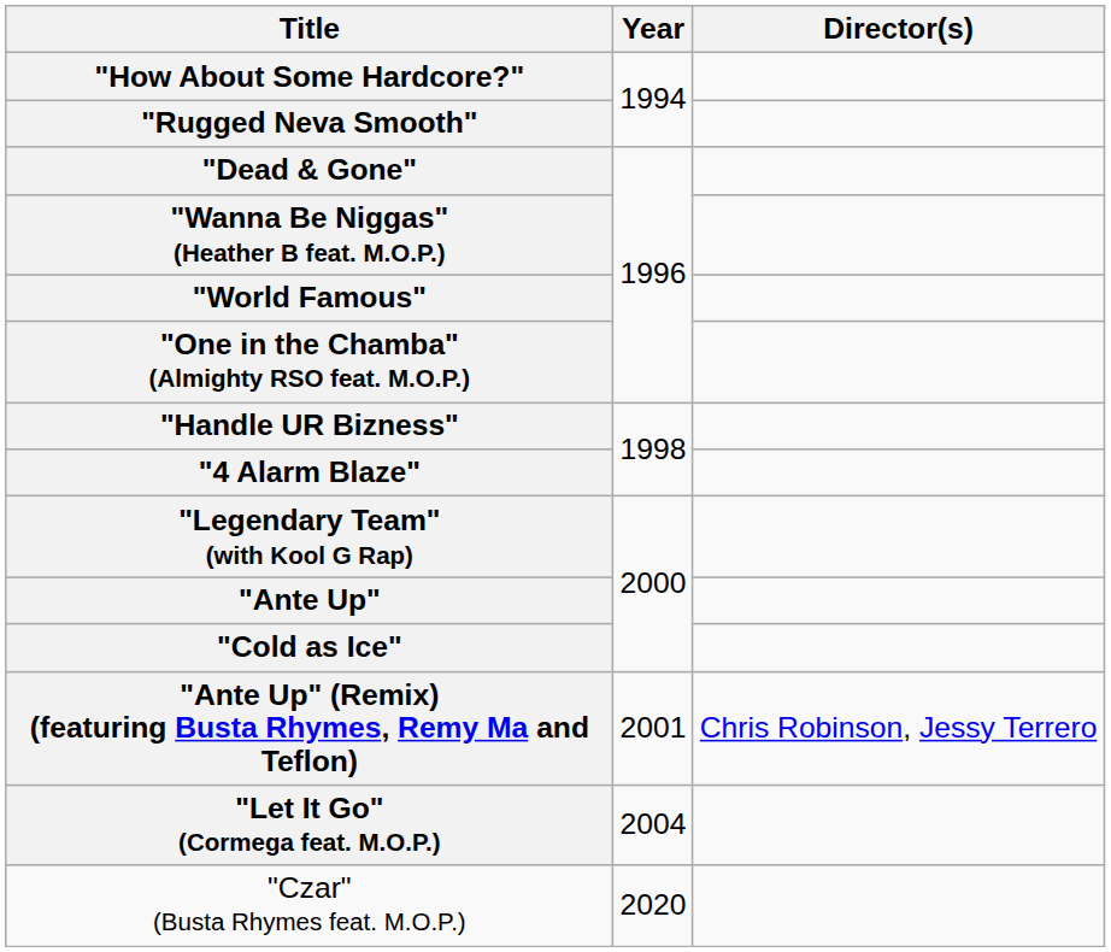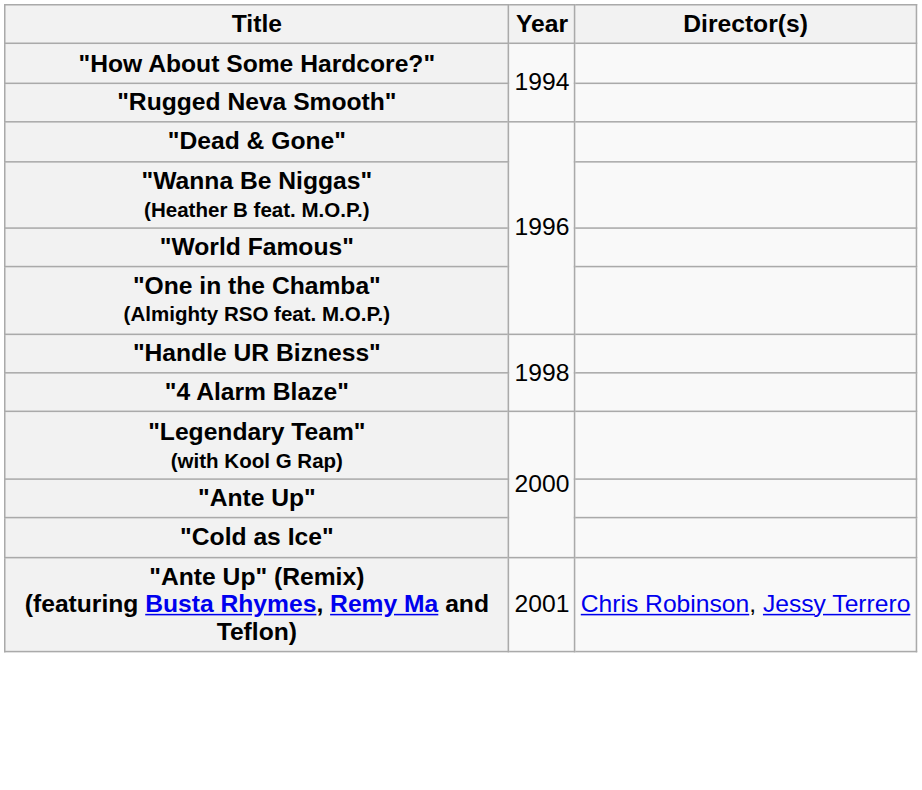 <table class="wikitable plainrowheaders" style="text-align:center;">
 <tr>
 <th scope="col" style="width:20em;">Title</th>
 <th scope="col">Year</th>
 <th scope="col">Director(s)</th>
 </tr>
 <tr>
 <th>"How About Some Hardcore?"</th>
 <td rowspan="2">1994</td>
 <td></td>
 </tr>
 <tr>
 <th>"Rugged Neva Smooth"</th>
 <td></td>
 </tr>
 <tr>
 <th>"Dead & Gone"</th>
 <td rowspan="4">1996</td>
 <td></td>
 </tr>
 <tr>
 <th>"Wanna Be Niggas"<br><small>(Heather B feat. M.O.P.)</small></th>
 <td></td>
 </tr>
 <tr>
 <th>"World Famous"</th>
 <td></td>
 </tr>
 <tr>
 <th>"One in the Chamba"<br><small>(Almighty RSO feat. M.O.P.)</small></th>
 <td></td>
 </tr>
 <tr>
 <th>"Handle UR Bizness"</th>
 <td rowspan="2">1998</td>
 <td></td>
 </tr>
 <tr>
 <th>"4 Alarm Blaze"</th>
 <td></td>
 </tr>
 <tr>
 <th>"Legendary Team"<br><small>(with Kool G Rap)</small></th>
 <td rowspan="3">2000</td>
 <td></td>
 </tr>
 <tr>
 <th>"Ante Up"</th>
 <td></td>
 </tr>
 <tr>
 <th>"Cold as Ice"</th>
 <td></td>
 </tr>
 <tr>
 <th scope="row">"Ante Up" (Remix)<br><span>(featuring <a href='#'>Busta Rhymes</a>, <a href='#'>Remy Ma</a> and Teflon)</span></th>
 <td>2001</td>
 <td><a href='#'>Chris Robinson</a>, <a href='#'>Jessy Terrero</a></td>
 </tr>
-<tr>
-<th>"Let It Go"<br><small>(Cormega feat. M.O.P.)</small></th>
-<td>2004</td>
-<td></td>
-</tr>
-<tr>
-<td>"Czar"<br><small>(Busta Rhymes feat. M.O.P.)</small></td>
-<td>2020</td>
-<td></td>
-</tr>
 </table>
